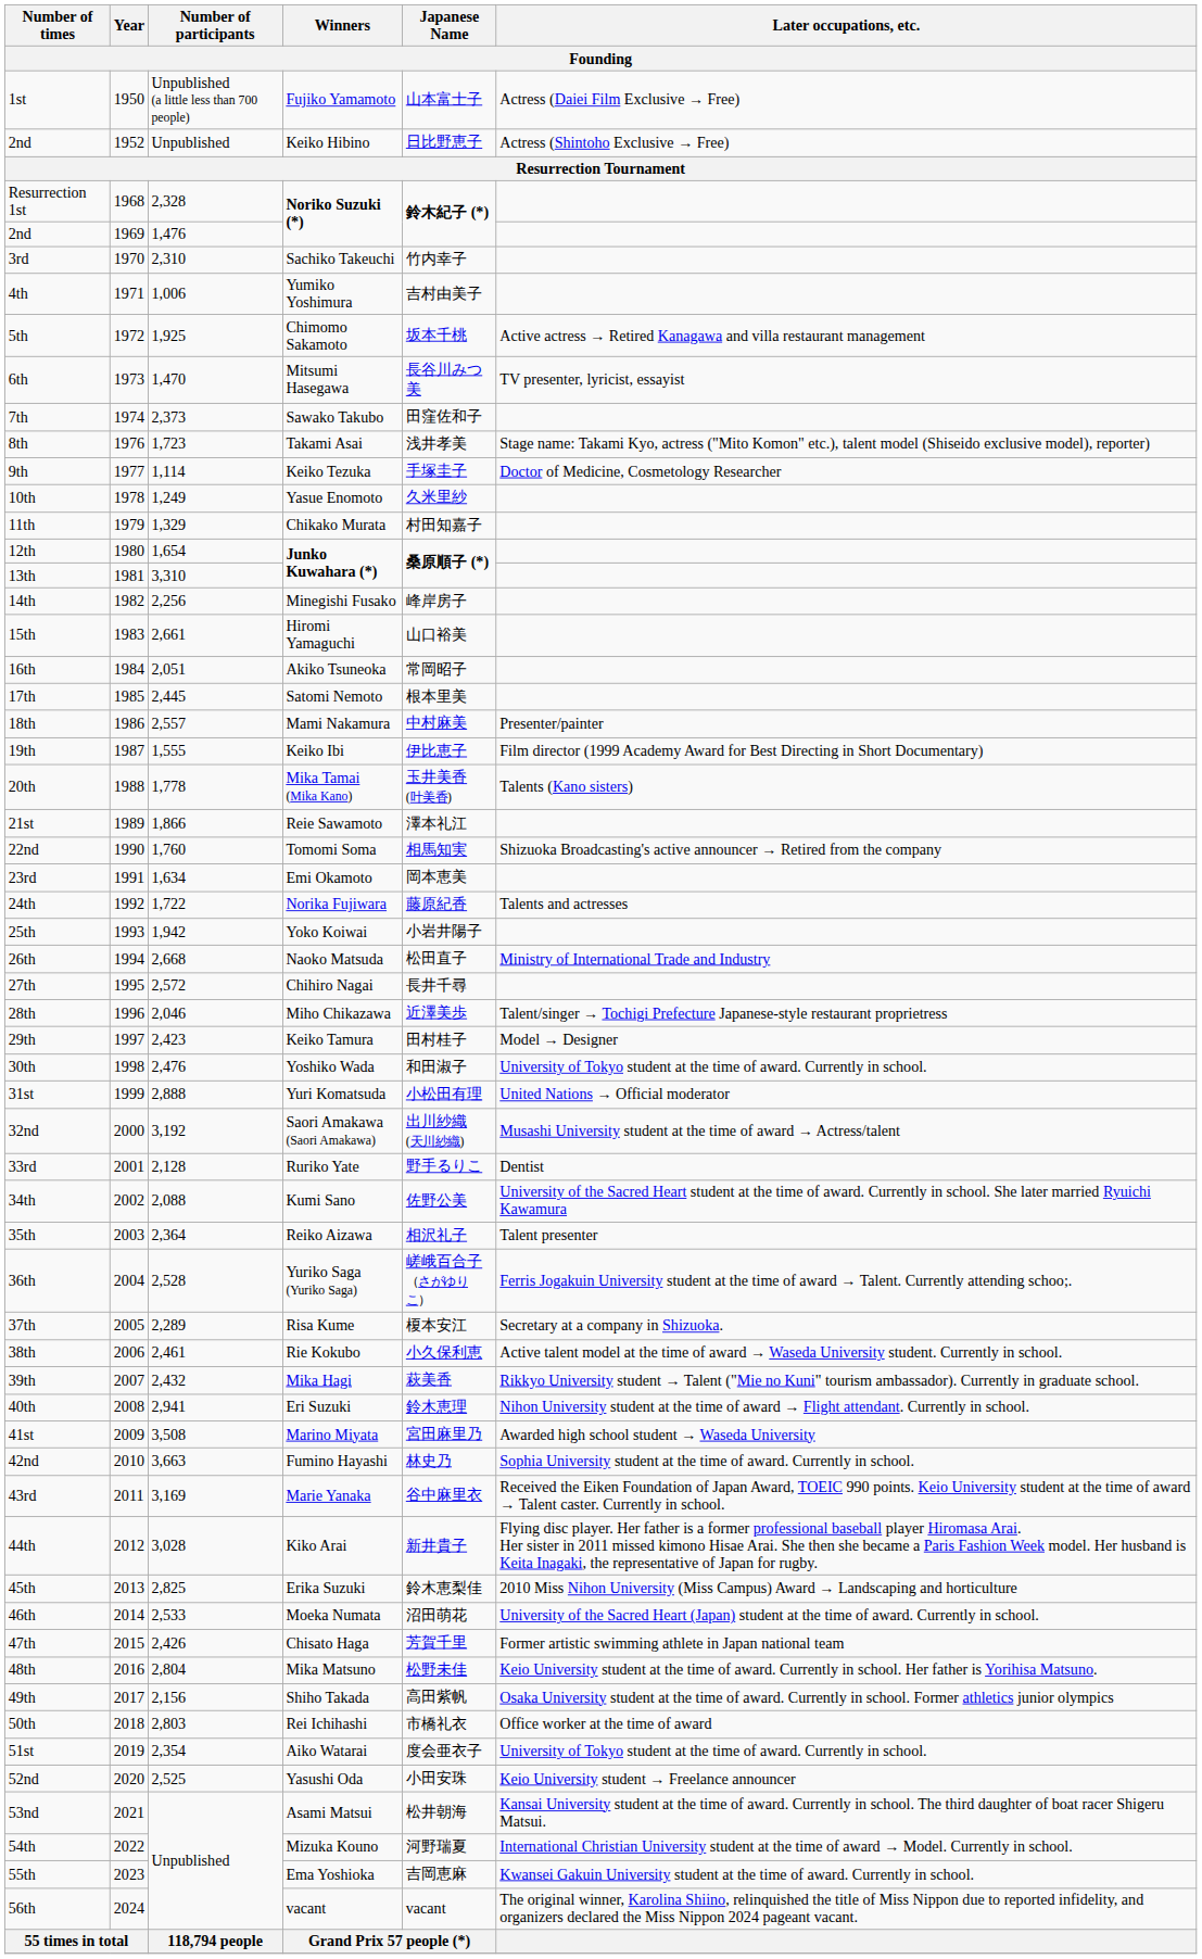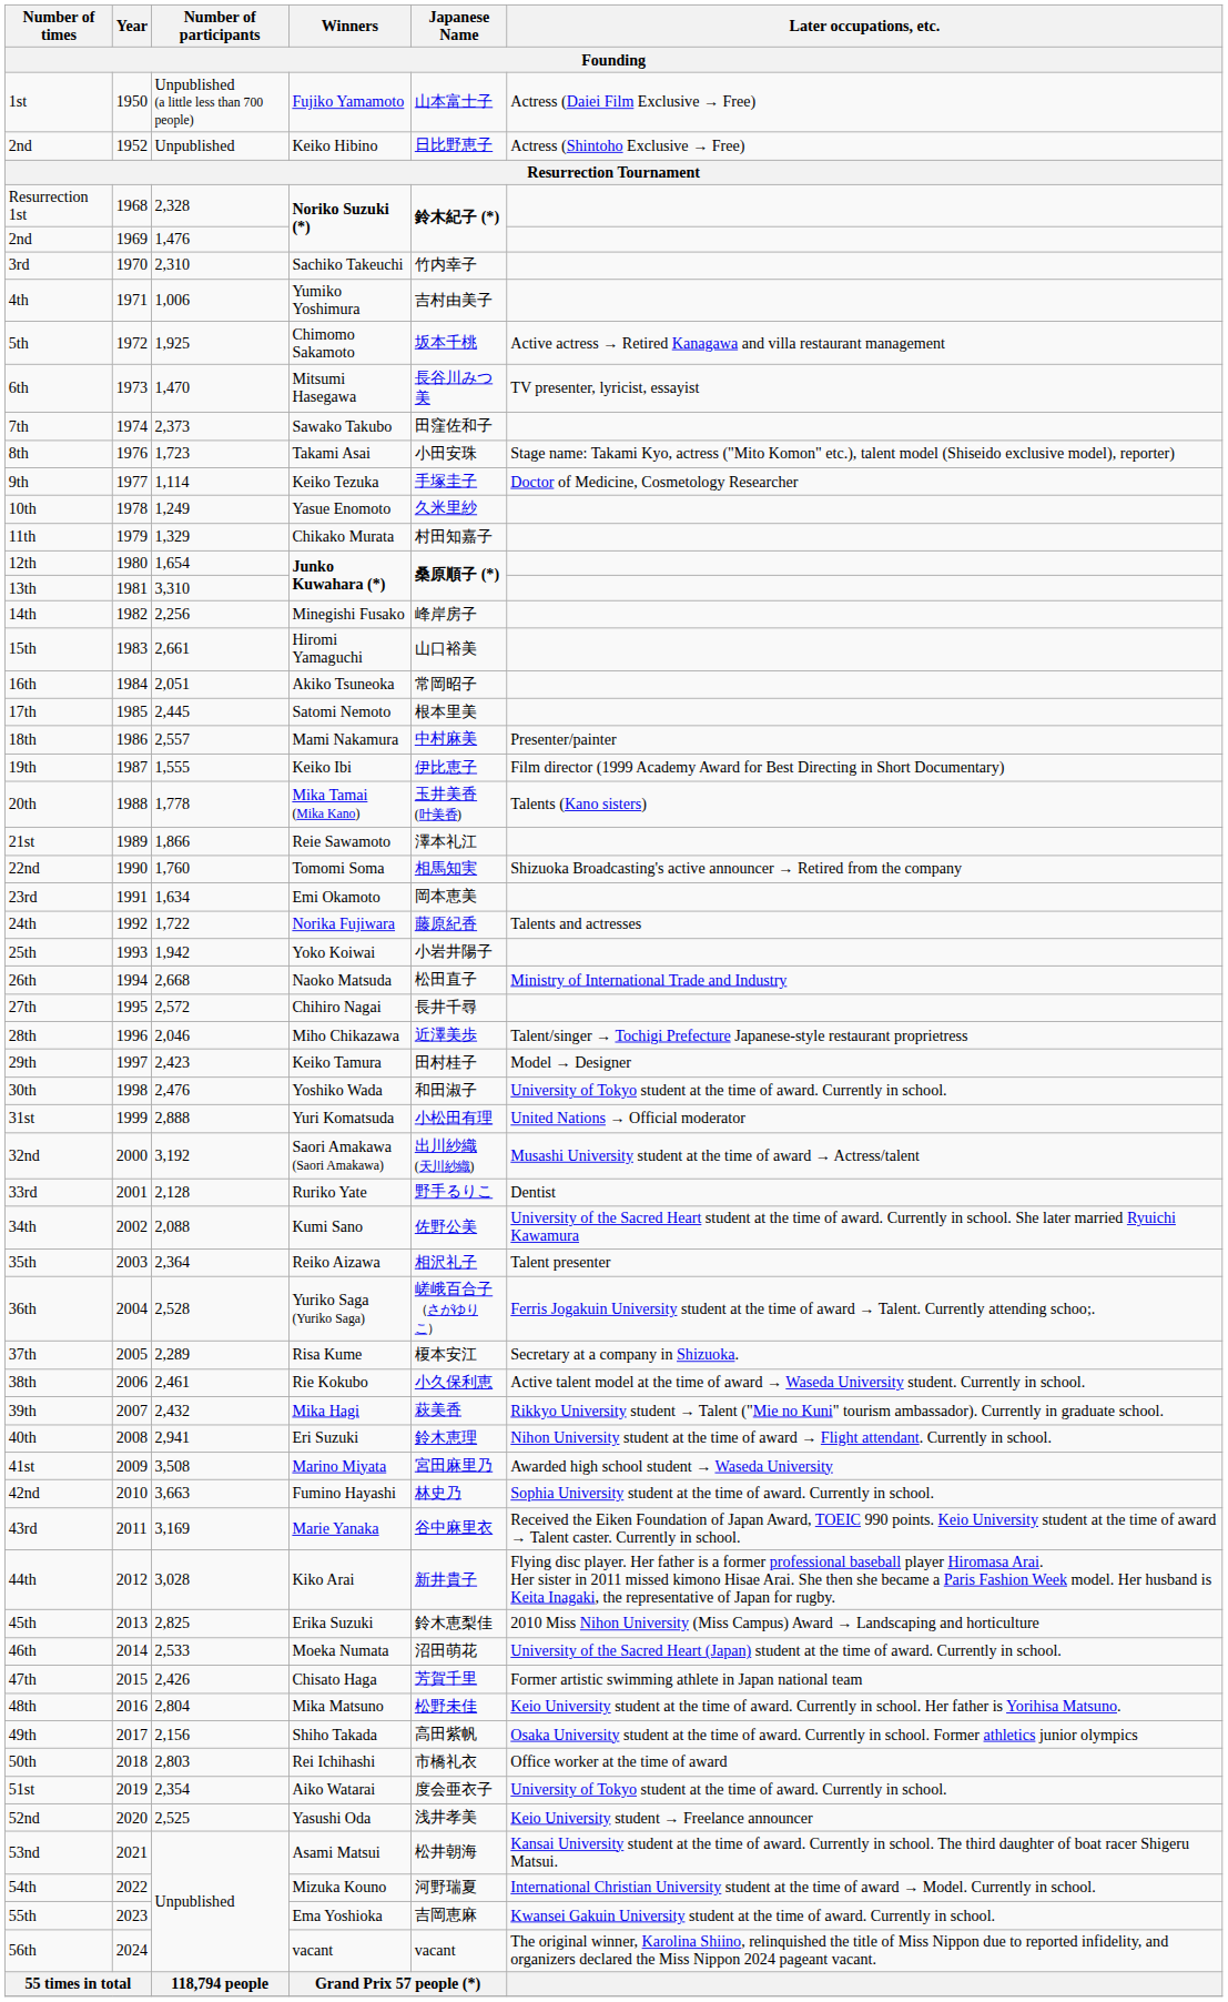 <table class="wikitable">
 <tr>
 <th>Number of times</th>
 <th>Year</th>
 <th>Number of participants</th>
 <th>Winners</th>
 <th>Japanese Name</th>
 <th>Later occupations, etc.</th>
 </tr>
 <tr>
 <th colspan=6><strong>Founding</strong></th>
 </tr>
 <tr>
 <td>1st</td>
 <td>1950</td>
 <td>Unpublished <br> <small> (a little less than 700 people) </small></td>
 <td><a href='#'>Fujiko Yamamoto</a></td>
 <td><a href='#'>山本富士子</a></td>
 <td>Actress (<a href='#'>Daiei Film</a> Exclusive → Free)</td>
 </tr>
 <tr>
 <td>2nd</td>
 <td>1952</td>
 <td>Unpublished</td>
 <td>Keiko Hibino</td>
 <td><a href='#'>日比野恵子</a></td>
 <td>Actress (<a href='#'>Shintoho</a> Exclusive → Free)</td>
 </tr>
 <tr>
 <th colspan=6><strong>Resurrection Tournament</strong></th>
 </tr>
 <tr>
 <td>Resurrection 1st</td>
 <td>1968</td>
 <td>2,328</td>
 <td rowspan="2"><strong>Noriko Suzuki (*)</strong></td>
 <td rowspan="2"><strong>鈴木紀子 (*)</strong></td>
 <td></td>
 </tr>
 <tr>
 <td>2nd</td>
 <td>1969</td>
 <td>1,476</td>
 <td></td>
 </tr>
 <tr>
 <td>3rd</td>
 <td>1970</td>
 <td>2,310</td>
 <td>Sachiko Takeuchi</td>
 <td>竹内幸子</td>
 <td></td>
 </tr>
 <tr>
 <td>4th</td>
 <td>1971</td>
 <td>1,006</td>
 <td>Yumiko Yoshimura</td>
 <td>吉村由美子</td>
 <td></td>
 </tr>
 <tr>
 <td>5th</td>
 <td>1972</td>
 <td>1,925</td>
 <td>Chimomo Sakamoto</td>
 <td><a href='#'>坂本千桃</a></td>
 <td>Active actress → Retired <a href='#'>Kanagawa</a> and villa restaurant management</td>
 </tr>
 <tr>
 <td>6th</td>
 <td>1973</td>
 <td>1,470</td>
 <td>Mitsumi Hasegawa</td>
 <td><a href='#'>長谷川みつ美</a></td>
 <td>TV presenter, lyricist, essayist</td>
 </tr>
 <tr>
 <td>7th</td>
 <td>1974</td>
 <td>2,373</td>
 <td>Sawako Takubo</td>
 <td>田窪佐和子</td>
 <td></td>
 </tr>
 <tr>
 <td>8th</td>
 <td>1976</td>
 <td>1,723</td>
 <td>Takami Asai</td>
-<td>浅井孝美</td>
+<td>小田安珠</td>
 <td>Stage name: Takami Kyo, actress ("Mito Komon" etc.), talent model (Shiseido exclusive model), reporter)</td>
 </tr>
 <tr>
 <td>9th</td>
 <td>1977</td>
 <td>1,114</td>
 <td>Keiko Tezuka</td>
 <td><a href='#'>手塚圭子</a></td>
 <td><a href='#'>Doctor</a> of Medicine, Cosmetology Researcher</td>
 </tr>
 <tr>
 <td>10th</td>
 <td>1978</td>
 <td>1,249</td>
 <td>Yasue Enomoto</td>
 <td><a href='#'>久米里紗</a></td>
 <td></td>
 </tr>
 <tr>
 <td>11th</td>
 <td>1979</td>
 <td>1,329</td>
 <td>Chikako Murata</td>
 <td>村田知嘉子</td>
 <td></td>
 </tr>
 <tr>
 <td>12th</td>
 <td>1980</td>
 <td>1,654</td>
 <td rowspan="2"><strong>Junko Kuwahara (*)</strong></td>
 <td rowspan="2"><strong>桑原順子 (*)</strong></td>
 <td></td>
 </tr>
 <tr>
 <td>13th</td>
 <td>1981</td>
 <td>3,310</td>
 <td></td>
 </tr>
 <tr>
 <td>14th</td>
 <td>1982</td>
 <td>2,256</td>
 <td>Minegishi Fusako</td>
 <td>峰岸房子</td>
 <td></td>
 </tr>
 <tr>
 <td>15th</td>
 <td>1983</td>
 <td>2,661</td>
 <td>Hiromi Yamaguchi</td>
 <td>山口裕美</td>
 <td></td>
 </tr>
 <tr>
 <td>16th</td>
 <td>1984</td>
 <td>2,051</td>
 <td>Akiko Tsuneoka</td>
 <td>常岡昭子</td>
 <td></td>
 </tr>
 <tr>
 <td>17th</td>
 <td>1985</td>
 <td>2,445</td>
 <td>Satomi Nemoto</td>
 <td>根本里美</td>
 <td></td>
 </tr>
 <tr>
 <td>18th</td>
 <td>1986</td>
 <td>2,557</td>
 <td>Mami Nakamura</td>
 <td><a href='#'>中村麻美</a></td>
 <td>Presenter/painter</td>
 </tr>
 <tr>
 <td>19th</td>
 <td>1987</td>
 <td>1,555</td>
 <td>Keiko Ibi</td>
 <td><a href='#'>伊比恵子</a></td>
 <td>Film director (1999 Academy Award for Best Directing in Short Documentary)</td>
 </tr>
 <tr>
 <td>20th</td>
 <td>1988</td>
 <td>1,778</td>
 <td><a href='#'>Mika Tamai</a> <br><small>(<a href='#'>Mika Kano</a>)</small></td>
 <td><a href='#'>玉井美香</a><br><small>(<a href='#'>叶美香</a>)</small></td>
 <td>Talents (<a href='#'>Kano sisters</a>)</td>
 </tr>
 <tr>
 <td>21st</td>
 <td>1989</td>
 <td>1,866</td>
 <td>Reie Sawamoto</td>
 <td>澤本礼江</td>
 <td></td>
 </tr>
 <tr>
 <td>22nd</td>
 <td>1990</td>
 <td>1,760</td>
 <td>Tomomi Soma</td>
 <td><a href='#'>相馬知実</a></td>
 <td>Shizuoka Broadcasting's active announcer → Retired from the company</td>
 </tr>
 <tr>
 <td>23rd</td>
 <td>1991</td>
 <td>1,634</td>
 <td>Emi Okamoto</td>
 <td>岡本恵美</td>
 <td></td>
 </tr>
 <tr>
 <td>24th</td>
 <td>1992</td>
 <td>1,722</td>
 <td><a href='#'>Norika Fujiwara</a></td>
 <td><a href='#'>藤原紀香</a></td>
 <td>Talents and actresses</td>
 </tr>
 <tr>
 <td>25th</td>
 <td>1993</td>
 <td>1,942</td>
 <td>Yoko Koiwai</td>
 <td>小岩井陽子</td>
 <td></td>
 </tr>
 <tr>
 <td>26th</td>
 <td>1994</td>
 <td>2,668</td>
 <td>Naoko Matsuda</td>
 <td>松田直子</td>
 <td><a href='#'>Ministry of International Trade and Industry</a></td>
 </tr>
 <tr>
 <td>27th</td>
 <td>1995</td>
 <td>2,572</td>
 <td>Chihiro Nagai</td>
 <td>長井千尋</td>
 <td></td>
 </tr>
 <tr>
 <td>28th</td>
 <td>1996</td>
 <td>2,046</td>
 <td>Miho Chikazawa</td>
 <td><a href='#'>近澤美歩</a></td>
 <td>Talent/singer → <a href='#'>Tochigi Prefecture</a> Japanese-style restaurant proprietress</td>
 </tr>
 <tr>
 <td>29th</td>
 <td>1997</td>
 <td>2,423</td>
 <td>Keiko Tamura</td>
 <td>田村桂子</td>
 <td>Model → Designer</td>
 </tr>
 <tr>
 <td>30th</td>
 <td>1998</td>
 <td>2,476</td>
 <td>Yoshiko Wada</td>
 <td>和田淑子</td>
 <td><a href='#'>University of Tokyo</a> student at the time of award. Currently in school.</td>
 </tr>
 <tr>
 <td>31st</td>
 <td>1999</td>
 <td>2,888</td>
 <td>Yuri Komatsuda</td>
 <td><a href='#'>小松田有理</a></td>
 <td><a href='#'>United Nations</a> → Official moderator</td>
 </tr>
 <tr>
 <td>32nd</td>
 <td>2000</td>
 <td>3,192</td>
 <td>Saori Amakawa <br><small>(Saori Amakawa)</small></td>
 <td><a href='#'>出川紗織</a><br><small>(<a href='#'>天川紗織</a>)</small></td>
 <td><a href='#'>Musashi University</a> student at the time of award → Actress/talent</td>
 </tr>
 <tr>
 <td>33rd</td>
 <td>2001</td>
 <td>2,128</td>
 <td>Ruriko Yate</td>
 <td><a href='#'>野手るりこ</a></td>
 <td>Dentist</td>
 </tr>
 <tr>
 <td>34th</td>
 <td>2002</td>
 <td>2,088</td>
 <td>Kumi Sano</td>
 <td><a href='#'>佐野公美</a></td>
 <td><a href='#'>University of the Sacred Heart</a> student at the time of award. Currently in school. She later married <a href='#'>Ryuichi Kawamura</a></td>
 </tr>
 <tr>
 <td>35th</td>
 <td>2003</td>
 <td>2,364</td>
 <td>Reiko Aizawa</td>
 <td><a href='#'>相沢礼子</a></td>
 <td>Talent presenter</td>
 </tr>
 <tr>
 <td>36th</td>
 <td>2004</td>
 <td>2,528</td>
 <td>Yuriko Saga <br> <small>(Yuriko Saga)</small></td>
 <td><a href='#'>嵯峨百合子</a><br><small>（<a href='#'>さがゆりこ</a>）</small></td>
 <td><a href='#'>Ferris Jogakuin University</a> student at the time of award → Talent. Currently attending schoo;.</td>
 </tr>
 <tr>
 <td>37th</td>
 <td>2005</td>
 <td>2,289</td>
 <td>Risa Kume</td>
 <td>榎本安江</td>
 <td>Secretary at a company in <a href='#'>Shizuoka</a>.</td>
 </tr>
 <tr>
 <td>38th</td>
 <td>2006</td>
 <td>2,461</td>
 <td>Rie Kokubo</td>
 <td><a href='#'>小久保利恵</a></td>
 <td>Active talent model at the time of award → <a href='#'>Waseda University</a> student. Currently in school.</td>
 </tr>
 <tr>
 <td>39th</td>
 <td>2007</td>
 <td>2,432</td>
 <td><a href='#'>Mika Hagi</a></td>
 <td><a href='#'>萩美香</a></td>
 <td><a href='#'>Rikkyo University</a> student → Talent ("<a href='#'>Mie no Kuni</a>" tourism ambassador). Currently in graduate school.</td>
 </tr>
 <tr>
 <td>40th</td>
 <td>2008</td>
 <td>2,941</td>
 <td>Eri Suzuki</td>
 <td><a href='#'>鈴木恵理</a></td>
 <td><a href='#'>Nihon University</a> student at the time of award → <a href='#'>Flight attendant</a>. Currently in school.</td>
 </tr>
 <tr>
 <td>41st</td>
 <td>2009</td>
 <td>3,508</td>
 <td><a href='#'>Marino Miyata</a></td>
 <td><a href='#'>宮田麻里乃</a></td>
 <td>Awarded high school student → <a href='#'>Waseda University</a></td>
 </tr>
 <tr>
 <td>42nd</td>
 <td>2010</td>
 <td>3,663</td>
 <td>Fumino Hayashi</td>
 <td><a href='#'>林史乃</a></td>
 <td><a href='#'>Sophia University</a> student at the time of award. Currently in school.</td>
 </tr>
 <tr>
 <td>43rd</td>
 <td>2011</td>
 <td>3,169</td>
 <td><a href='#'>Marie Yanaka</a></td>
 <td><a href='#'>谷中麻里衣</a></td>
 <td>Received the Eiken Foundation of Japan Award, <a href='#'>TOEIC</a> 990 points. <a href='#'>Keio University</a> student at the time of award → Talent caster. Currently in school.</td>
 </tr>
 <tr>
 <td>44th</td>
 <td>2012</td>
 <td>3,028</td>
 <td>Kiko Arai</td>
 <td><a href='#'>新井貴子</a></td>
 <td>Flying disc player. Her father is a former <a href='#'>professional baseball</a> player <a href='#'>Hiromasa Arai</a>. <br>Her sister in 2011 missed kimono Hisae Arai. She then she became a <a href='#'>Paris Fashion Week</a> model. Her husband is <a href='#'>Keita Inagaki</a>, the representative of Japan for rugby.</td>
 </tr>
 <tr>
 <td>45th</td>
 <td>2013</td>
 <td>2,825</td>
 <td>Erika Suzuki</td>
 <td>鈴木恵梨佳</td>
 <td>2010 Miss <a href='#'>Nihon University</a> (Miss Campus) Award → Landscaping and horticulture</td>
 </tr>
 <tr>
 <td>46th</td>
 <td>2014</td>
 <td>2,533</td>
 <td>Moeka Numata</td>
 <td>沼田萌花</td>
 <td><a href='#'>University of the Sacred Heart (Japan)</a> student at the time of award. Currently in school.</td>
 </tr>
 <tr>
 <td>47th</td>
 <td>2015</td>
 <td>2,426</td>
 <td>Chisato Haga</td>
 <td><a href='#'>芳賀千里</a></td>
 <td>Former artistic swimming athlete in Japan national team</td>
 </tr>
 <tr>
 <td>48th</td>
 <td>2016</td>
 <td>2,804</td>
 <td>Mika Matsuno</td>
 <td><a href='#'>松野未佳</a></td>
 <td><a href='#'>Keio University</a> student at the time of award. Currently in school. Her father is <a href='#'>Yorihisa Matsuno</a>.</td>
 </tr>
 <tr>
 <td>49th</td>
 <td>2017</td>
 <td>2,156</td>
 <td>Shiho Takada</td>
 <td>高田紫帆</td>
 <td><a href='#'>Osaka University</a> student at the time of award. Currently in school. Former <a href='#'>athletics</a> junior olympics</td>
 </tr>
 <tr>
 <td>50th</td>
 <td>2018</td>
 <td>2,803</td>
 <td>Rei Ichihashi</td>
 <td>市橋礼衣</td>
 <td>Office worker at the time of award </td>
 </tr>
 <tr>
 <td>51st</td>
 <td>2019</td>
 <td>2,354</td>
 <td>Aiko Watarai</td>
 <td>度会亜衣子</td>
 <td><a href='#'>University of Tokyo</a> student at the time of award. Currently in school.</td>
 </tr>
 <tr>
 <td>52nd</td>
 <td>2020</td>
 <td>2,525</td>
 <td>Yasushi Oda</td>
-<td>小田安珠</td>
+<td>浅井孝美</td>
 <td><a href='#'>Keio University</a> student → Freelance announcer</td>
 </tr>
 <tr>
 <td>53nd</td>
 <td>2021</td>
 <td rowspan="4">Unpublished</td>
 <td>Asami Matsui</td>
 <td>松井朝海</td>
 <td><a href='#'>Kansai University</a> student at the time of award. Currently in school. The third daughter of boat racer Shigeru Matsui.</td>
 </tr>
 <tr>
 <td>54th</td>
 <td>2022</td>
 <td>Mizuka Kouno</td>
 <td>河野瑞夏</td>
 <td><a href='#'>International Christian University</a> student at the time of award → Model. Currently in school.</td>
 </tr>
 <tr>
 <td>55th</td>
 <td>2023</td>
 <td>Ema Yoshioka</td>
 <td>吉岡恵麻</td>
 <td><a href='#'>Kwansei Gakuin University</a> student at the time of award. Currently in school.</td>
 </tr>
 <tr>
 <td>56th</td>
 <td>2024</td>
 <td>vacant</td>
 <td>vacant</td>
 <td>The original winner, <a href='#'>Karolina Shiino</a>, relinquished the title of Miss Nippon due to reported infidelity, and organizers declared the Miss Nippon 2024 pageant vacant.</td>
 </tr>
 <tr>
 <th colspan="2"style="white-space: nowrap;"><strong>55 times in total</strong></th>
 <th><strong> 118,794 people</strong></th>
 <th colspan="2"><strong> Grand Prix 57 people (*)</strong></th>
 <th></th>
 </tr>
 <tr>
 </tr>
 </table>
